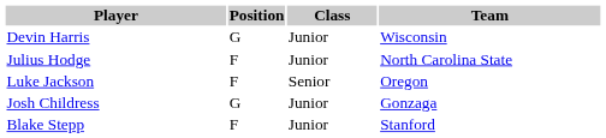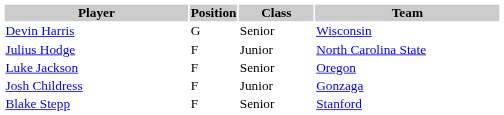 <table style="width:600px" "border:'1' 'solid' 'gray' ">
 <tr>
 <th style="background:#ccc; width:40%;">Player</th>
 <th style="background:#ccc; width:4%;">Position</th>
 <th style="background:#ccc; width:16%;">Class</th>
 <th style="background:#ccc; width:40%;">Team</th>
 </tr>
 <tr>
 <td><a href='#'>Devin Harris</a></td>
 <td>G</td>
-<td>Junior</td>
+<td>Senior</td>
 <td><a href='#'>Wisconsin</a></td>
 </tr>
 <tr>
 <td><a href='#'>Julius Hodge</a></td>
 <td>F</td>
 <td>Junior</td>
 <td><a href='#'>North Carolina State</a></td>
 </tr>
 <tr>
 <td><a href='#'>Luke Jackson</a></td>
 <td>F</td>
 <td>Senior</td>
 <td><a href='#'>Oregon</a></td>
 </tr>
 <tr>
 <td><a href='#'>Josh Childress</a></td>
-<td>G</td>
+<td>F</td>
 <td>Junior</td>
 <td><a href='#'>Gonzaga</a></td>
 </tr>
 <tr>
 <td><a href='#'>Blake Stepp</a></td>
 <td>F</td>
-<td>Junior</td>
+<td>Senior</td>
 <td><a href='#'>Stanford</a></td>
 </tr>
 </table>
